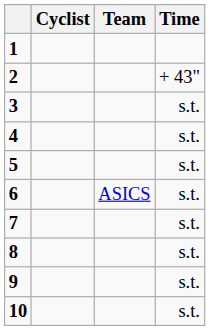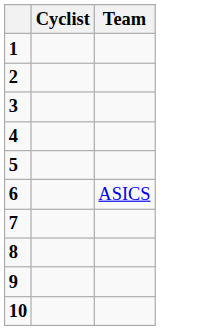 <table class="wikitable">
 <tr style="background:#ccccff;">
 <th></th>
 <th>Cyclist</th>
 <th>Team</th>
-<th>Time</th>
 </tr>
 <tr>
 <td><strong>1</strong></td>
 <td></td>
 <td></td>
-<td align=right></td>
 </tr>
 <tr>
 <td><strong>2</strong></td>
 <td></td>
 <td></td>
-<td align=right>+ 43"</td>
 </tr>
 <tr>
 <td><strong>3</strong></td>
 <td></td>
 <td></td>
-<td align=right>s.t.</td>
 </tr>
 <tr>
 <td><strong>4</strong></td>
 <td></td>
 <td></td>
-<td align=right>s.t.</td>
 </tr>
 <tr>
 <td><strong>5</strong></td>
 <td></td>
 <td></td>
-<td align=right>s.t.</td>
 </tr>
 <tr>
 <td><strong>6</strong></td>
 <td></td>
 <td><a href='#'>ASICS</a></td>
-<td align=right>s.t.</td>
 </tr>
 <tr>
 <td><strong>7</strong></td>
 <td></td>
 <td></td>
-<td align=right>s.t.</td>
 </tr>
 <tr>
 <td><strong>8</strong></td>
 <td></td>
 <td></td>
-<td align=right>s.t.</td>
 </tr>
 <tr>
 <td><strong>9</strong></td>
 <td></td>
 <td></td>
-<td align=right>s.t.</td>
 </tr>
 <tr>
 <td><strong>10</strong></td>
 <td></td>
 <td></td>
-<td align=right>s.t.</td>
 </tr>
 </table>
